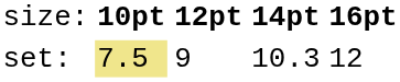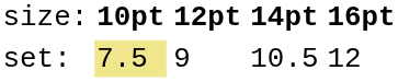 <table style="margin-left:40px;">
 <tr>
 <td>size:</td>
 <td><strong>10pt</strong></td>
 <td><strong>12pt</strong></td>
 <td><strong>14pt</strong></td>
 <td><strong>16pt</strong></td>
 </tr>
 <tr>
 <td>set:</td>
 <td style="background: khaki;">7.5</td>
 <td>9</td>
-<td>10.3</td>
+<td>10.5</td>
 <td>12</td>
 </tr>
 </table>
